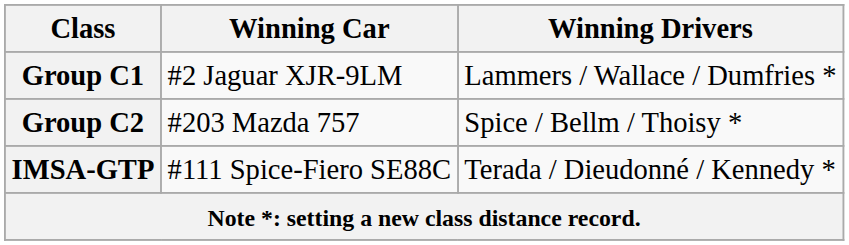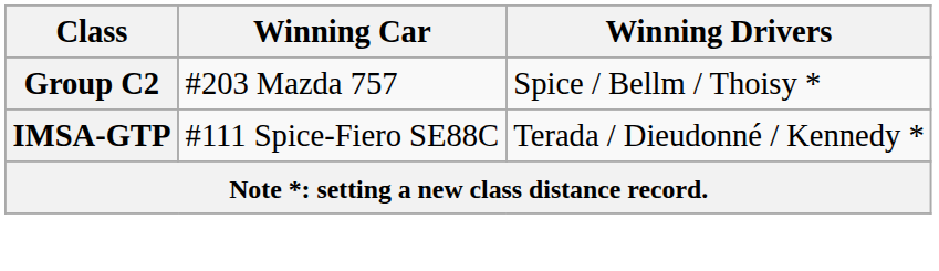 <table class="wikitable" style="font-size: 95%">
 <tr>
 <th>Class</th>
 <th>Winning Car</th>
 <th>Winning Drivers</th>
-</tr>
-<tr>
-<th>Group C1</th>
-<td>#2 Jaguar XJR-9LM</td>
-<td>Lammers / Wallace / Dumfries *</td>
 </tr>
 <tr>
 <th>Group C2</th>
 <td>#203 Mazda 757</td>
 <td>Spice / Bellm / Thoisy *</td>
 </tr>
 <tr>
 <th>IMSA-GTP</th>
 <td>#111 Spice-Fiero SE88C</td>
 <td>Terada / Dieudonné / Kennedy *</td>
 </tr>
 <tr>
 <th colspan="3"><small><strong>Note *</strong>: setting a new class distance record.</small></th>
 </tr>
 </table>
